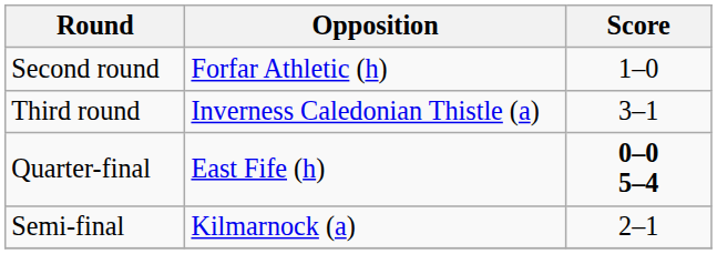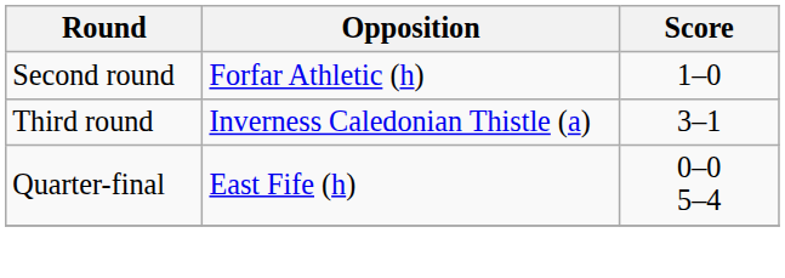 <table class="wikitable" >
 <tr>
 <th width=100>Round</th>
 <th width=220>Opposition</th>
 <th width=80>Score</th>
 </tr>
 <tr>
 <td>Second round</td>
 <td><a href='#'>Forfar Athletic</a> (<a href='#'>h</a>)</td>
 <td align=center>1–0</td>
 </tr>
 <tr>
 <td>Third round</td>
 <td><a href='#'>Inverness Caledonian Thistle</a> (<a href='#'>a</a>)</td>
 <td align=center>3–1</td>
 </tr>
 <tr>
 <td>Quarter-final</td>
 <td><a href='#'>East Fife</a> (<a href='#'>h</a>)</td>
-<td align=center><strong>0–0 <br>5–4 </strong></td>
-</tr>
-<tr>
-<td>Semi-final</td>
-<td><a href='#'>Kilmarnock</a> (<a href='#'>a</a>)</td>
-<td align=center>2–1</td>
+<td align=center>0–0 <br>5–4 </td>
 </tr>
 <tr>
 </tr>
 </table>
